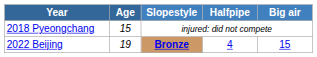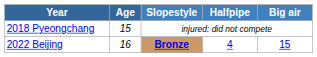 <table class="wikitable" style="font-size:95%; text-align:center; border:grey solid 1px; border-collapse:collapse; background:#ffffff;">
 <tr>
 <th style="background-color:#369; color:white; width:150px;"> Year </th>
 <th style="background-color:#369; color:white; width:40px;"> Age </th>
 <th style="background-color:#4180be; color:white; width:75px;"> Slopestyle </th>
 <th style="background-color:#4180be; color:white; width:75px;"> Halfpipe </th>
 <th style="background-color:#4180be; color:white; width:75px;"> Big air </th>
 </tr>
 <tr>
 <td align=left> <a href='#'>2018 Pyeongchang</a></td>
 <td><em>15</em></td>
 <td colspan=3><em><small>injured: did not compete</small></em></td>
 </tr>
 <tr>
 <td align=left> <a href='#'>2022 Beijing</a></td>
-<td><em>19</em></td>
+<td><em>16</em></td>
 <td style="background:#c96;"><strong><a href='#'>Bronze</a></strong></td>
 <td><a href='#'>4</a></td>
 <td><a href='#'>15</a></td>
 </tr>
 </table>
